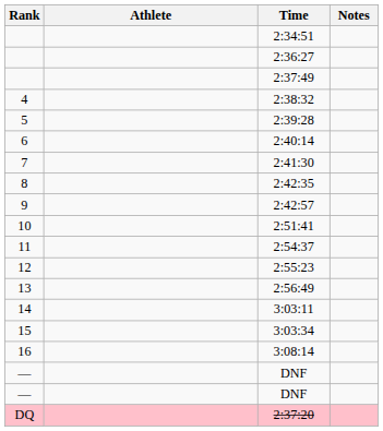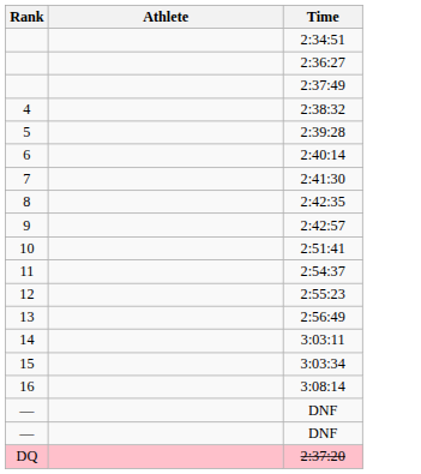 <table class="wikitable" style="text-align:center">
 <tr>
 <th width=40>Rank</th>
 <th width=250>Athlete</th>
 <th width=80>Time</th>
-<th width=50>Notes</th>
 </tr>
 <tr>
 <td></td>
 <td align=left></td>
 <td>2:34:51</td>
-<td></td>
 </tr>
 <tr>
 <td></td>
 <td align=left></td>
 <td>2:36:27</td>
-<td></td>
 </tr>
 <tr>
 <td></td>
 <td align=left></td>
 <td>2:37:49</td>
-<td></td>
 </tr>
 <tr>
 <td>4</td>
 <td align=left></td>
 <td>2:38:32</td>
-<td></td>
 </tr>
 <tr>
 <td>5</td>
 <td align=left></td>
 <td>2:39:28</td>
-<td></td>
 </tr>
 <tr>
 <td>6</td>
 <td align=left></td>
 <td>2:40:14</td>
-<td></td>
 </tr>
 <tr>
 <td>7</td>
 <td align=left></td>
 <td>2:41:30</td>
-<td></td>
 </tr>
 <tr>
 <td>8</td>
 <td align=left></td>
 <td>2:42:35</td>
-<td></td>
 </tr>
 <tr>
 <td>9</td>
 <td align=left></td>
 <td>2:42:57</td>
-<td></td>
 </tr>
 <tr>
 <td>10</td>
 <td align=left></td>
 <td>2:51:41</td>
-<td></td>
 </tr>
 <tr>
 <td>11</td>
 <td align=left></td>
 <td>2:54:37</td>
-<td></td>
 </tr>
 <tr>
 <td>12</td>
 <td align=left></td>
 <td>2:55:23</td>
-<td></td>
 </tr>
 <tr>
 <td>13</td>
 <td align=left></td>
 <td>2:56:49</td>
-<td></td>
 </tr>
 <tr>
 <td>14</td>
 <td align=left></td>
 <td>3:03:11</td>
-<td></td>
 </tr>
 <tr>
 <td>15</td>
 <td align=left></td>
 <td>3:03:34</td>
-<td></td>
 </tr>
 <tr>
 <td>16</td>
 <td align=left></td>
 <td>3:08:14</td>
-<td></td>
 </tr>
 <tr>
 <td>—</td>
 <td align=left></td>
 <td>DNF</td>
-<td></td>
 </tr>
 <tr>
 <td>—</td>
 <td align=left></td>
 <td>DNF</td>
-<td></td>
 </tr>
 <tr bgcolor=pink>
 <td>DQ</td>
 <td align=left></td>
 <td><s>2:37:20</s></td>
-<td></td>
 </tr>
 </table>
